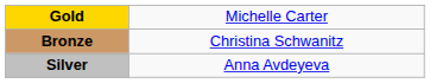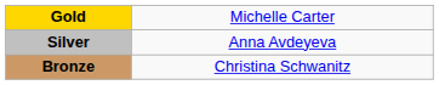 <table class="wikitable" style="text-align:center; " width="35%">
 <tr>
 <td bgcolor="gold"><strong>Gold</strong></td>
 <td><a href='#'>Michelle Carter</a><br>  <small><em></em></small></td>
 </tr>
 <tr>
+<td bgcolor="silver"><strong>Silver</strong></td>
+<td><a href='#'>Anna Avdeyeva</a><br>  <small><em></em></small></td>
+</tr>
+<tr>
 <td bgcolor="CC9966"><strong>Bronze</strong></td>
 <td><a href='#'>Christina Schwanitz</a><br>  <small><em></em></small></td>
 </tr>
-<tr>
-<td bgcolor="silver"><strong>Silver</strong></td>
-<td><a href='#'>Anna Avdeyeva</a><br>  <small><em></em></small></td>
-</tr>
 </table>
